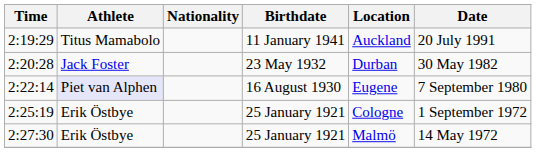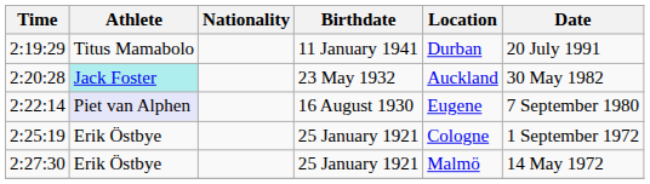 <table class="wikitable">
 <tr>
 <th>Time</th>
 <th>Athlete</th>
 <th>Nationality</th>
 <th>Birthdate</th>
 <th>Location</th>
 <th>Date</th>
 </tr>
 <tr>
 <td>2:19:29</td>
 <td>Titus Mamabolo</td>
 <td></td>
 <td>11 January 1941</td>
-<td><a href='#'>Auckland</a></td>
+<td><a href='#'>Durban</a></td>
 <td>20 July 1991</td>
 </tr>
 <tr>
 <td>2:20:28</td>
-<td><a href='#'>Jack Foster</a></td>
+<td style="background: paleturquoise;"><a href='#'>Jack Foster</a></td>
 <td></td>
 <td>23 May 1932</td>
-<td><a href='#'>Durban</a></td>
+<td><a href='#'>Auckland</a></td>
 <td>30 May 1982</td>
 </tr>
 <tr>
 <td>2:22:14 </td>
 <td style="background: lavender;">Piet van Alphen</td>
 <td></td>
 <td>16 August 1930</td>
 <td><a href='#'>Eugene</a></td>
 <td>7 September 1980</td>
 </tr>
 <tr>
 <td>2:25:19</td>
 <td>Erik Östbye</td>
 <td></td>
 <td>25 January 1921</td>
 <td><a href='#'>Cologne</a></td>
 <td>1 September 1972</td>
 </tr>
 <tr>
 <td>2:27:30</td>
 <td>Erik Östbye</td>
 <td></td>
 <td>25 January 1921</td>
 <td><a href='#'>Malmö</a></td>
 <td>14 May 1972</td>
 </tr>
 <tr>
 </tr>
 </table>
